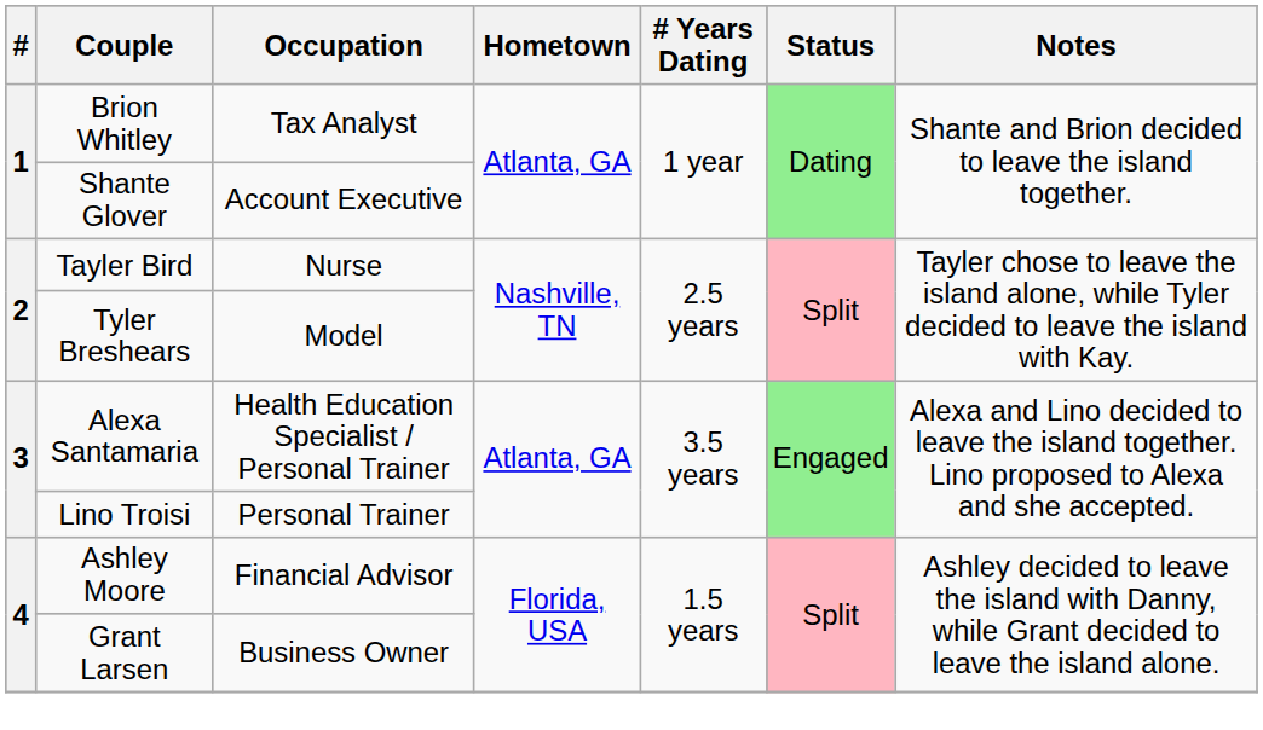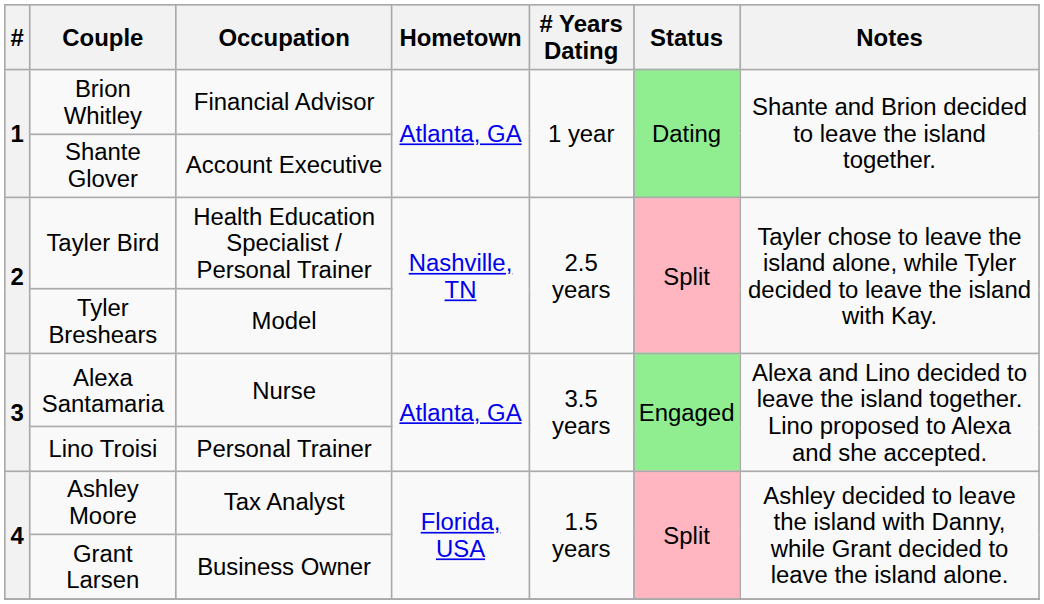 <table class="wikitable plainrowheaders" style="text-align:center; font-size: 90%; width:100%;">
 <tr>
 <th>#</th>
 <th>Couple</th>
 <th>Occupation</th>
 <th>Hometown</th>
 <th># Years Dating</th>
 <th>Status</th>
 <th>Notes</th>
 </tr>
 <tr>
 <th rowspan="2">1</th>
 <td>Brion Whitley</td>
-<td>Tax Analyst</td>
+<td>Financial Advisor</td>
 <td rowspan="2"><a href='#'>Atlanta, GA</a></td>
 <td rowspan="2">1 year</td>
 <td rowspan="2" style="background:lightgreen;">Dating</td>
 <td rowspan="2">Shante and Brion decided to leave the island together.</td>
 </tr>
 <tr>
 <td>Shante Glover</td>
 <td>Account Executive</td>
 </tr>
 <tr>
 <th rowspan="2">2</th>
 <td>Tayler Bird</td>
-<td>Nurse</td>
+<td>Health Education Specialist / Personal Trainer</td>
 <td rowspan="2"><a href='#'>Nashville, TN</a></td>
 <td rowspan="2">2.5 years</td>
 <td rowspan="2" style="background:lightpink;">Split</td>
 <td rowspan="2">Tayler chose to leave the island alone, while Tyler decided to leave the island with Kay.</td>
 </tr>
 <tr>
 <td>Tyler Breshears</td>
 <td>Model</td>
 </tr>
 <tr>
 <th rowspan="2">3</th>
 <td>Alexa Santamaria</td>
-<td>Health Education Specialist / Personal Trainer</td>
+<td>Nurse</td>
 <td rowspan="2"><a href='#'>Atlanta, GA</a></td>
 <td rowspan="2">3.5 years</td>
 <td rowspan="2" style="background:lightgreen;">Engaged</td>
 <td rowspan="2">Alexa and Lino decided to leave the island together. Lino proposed to Alexa and she accepted.</td>
 </tr>
 <tr>
 <td>Lino Troisi</td>
 <td>Personal Trainer</td>
 </tr>
 <tr>
 <th rowspan="2">4</th>
 <td>Ashley Moore</td>
-<td>Financial Advisor</td>
+<td>Tax Analyst</td>
 <td rowspan="2"><a href='#'>Florida, USA</a></td>
 <td rowspan="2">1.5 years</td>
 <td rowspan="2" style="background:lightpink;">Split</td>
 <td rowspan="2">Ashley decided to leave the island with Danny, while Grant decided to leave the island alone.</td>
 </tr>
 <tr>
 <td>Grant Larsen</td>
 <td>Business Owner</td>
 </tr>
 <tr>
 </tr>
 </table>
